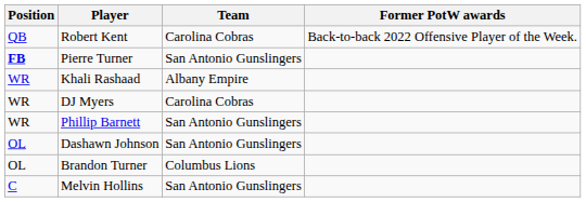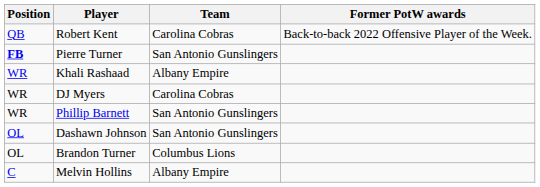 <table class="wikitable">
 <tr>
 <th>Position</th>
 <th>Player</th>
 <th>Team</th>
 <th>Former PotW awards</th>
 </tr>
 <tr>
 <td><a href='#'>QB</a></td>
 <td>Robert Kent</td>
 <td>Carolina Cobras</td>
 <td>Back-to-back 2022 Offensive Player of the Week.</td>
 </tr>
 <tr>
 <td><strong><a href='#'>FB</a></strong></td>
 <td>Pierre Turner</td>
 <td>San Antonio Gunslingers</td>
 <td></td>
 </tr>
 <tr>
 <td><a href='#'>WR</a></td>
 <td>Khali Rashaad</td>
 <td>Albany Empire</td>
 <td></td>
 </tr>
 <tr>
 <td>WR</td>
 <td>DJ Myers</td>
 <td>Carolina Cobras</td>
 <td></td>
 </tr>
 <tr>
 <td>WR</td>
 <td><a href='#'>Phillip Barnett</a></td>
 <td>San Antonio Gunslingers</td>
 <td></td>
 </tr>
 <tr>
 <td><a href='#'>OL</a></td>
 <td>Dashawn Johnson</td>
 <td>San Antonio Gunslingers</td>
 <td></td>
 </tr>
 <tr>
 <td>OL</td>
 <td>Brandon Turner</td>
 <td>Columbus Lions</td>
 <td></td>
 </tr>
 <tr>
 <td><a href='#'>C</a></td>
 <td>Melvin Hollins</td>
-<td>San Antonio Gunslingers</td>
+<td>Albany Empire</td>
 <td></td>
 </tr>
 </table>
